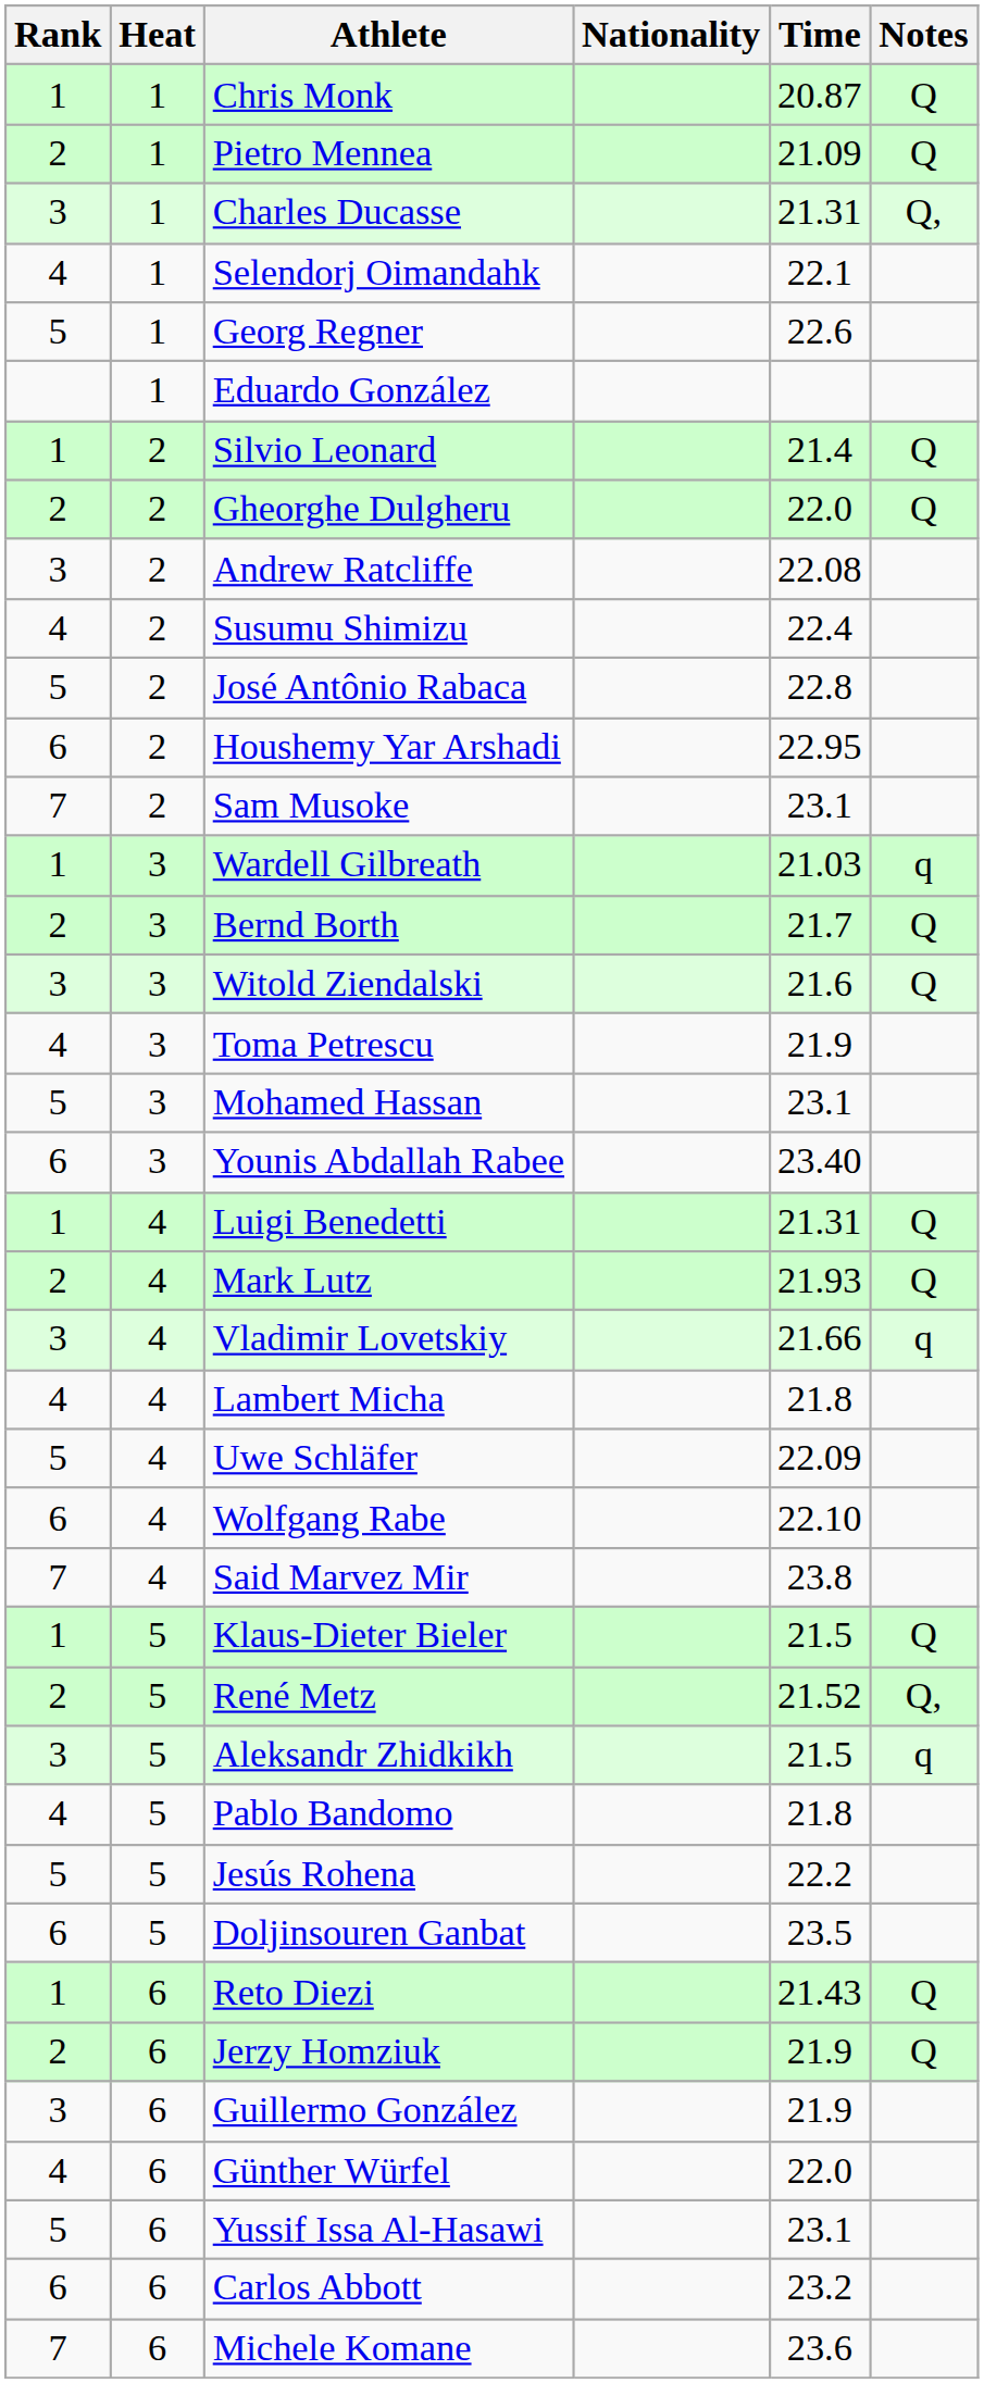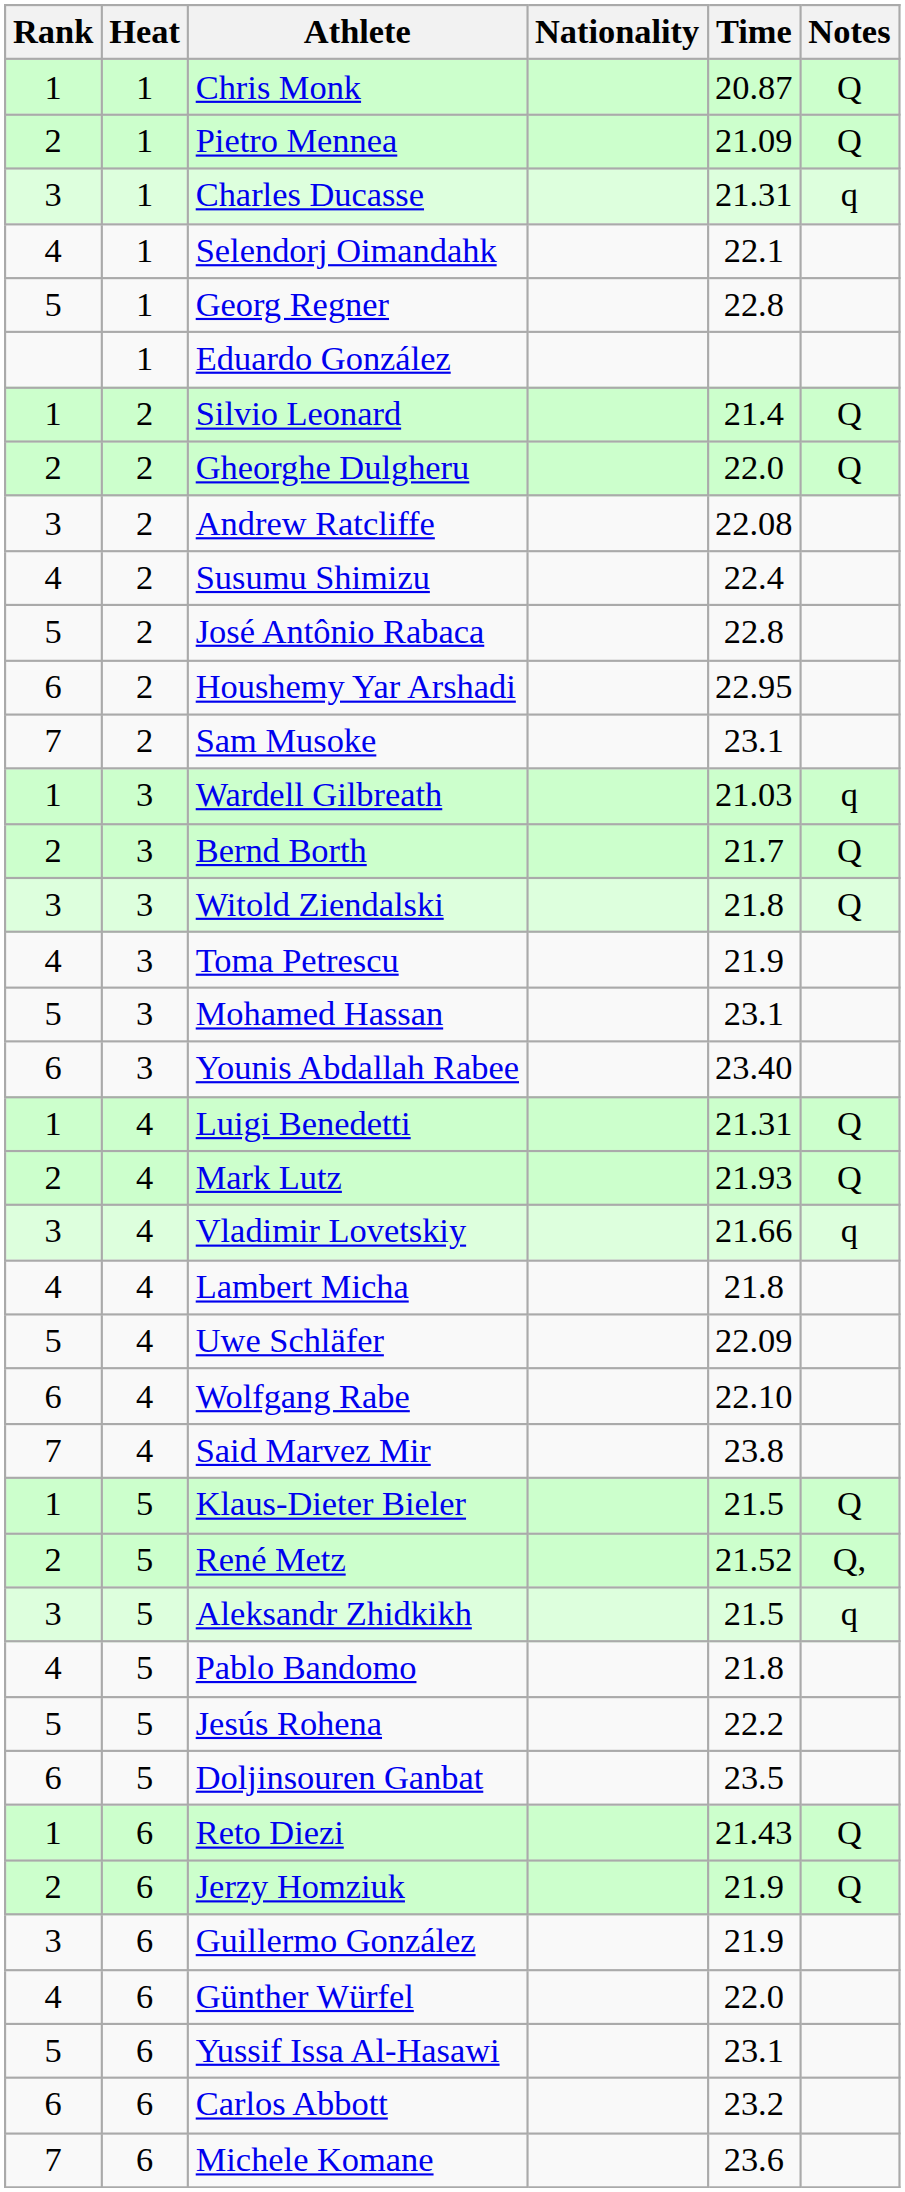 <table class="wikitable sortable" style="text-align:center">
 <tr>
 <th>Rank</th>
 <th>Heat</th>
 <th>Athlete</th>
 <th>Nationality</th>
 <th>Time</th>
 <th>Notes</th>
 </tr>
 <tr bgcolor=ccffcc>
 <td>1</td>
 <td>1</td>
 <td align=left><a href='#'>Chris Monk</a></td>
 <td align=left></td>
 <td>20.87</td>
 <td>Q</td>
 </tr>
 <tr bgcolor=ccffcc>
 <td>2</td>
 <td>1</td>
 <td align=left><a href='#'>Pietro Mennea</a></td>
 <td align=left></td>
 <td>21.09</td>
 <td>Q</td>
 </tr>
 <tr bgcolor=ddffdd>
 <td>3</td>
 <td>1</td>
 <td align=left><a href='#'>Charles Ducasse</a></td>
 <td align=left></td>
 <td>21.31</td>
-<td>Q,</td>
+<td>q</td>
 </tr>
 <tr>
 <td>4</td>
 <td>1</td>
 <td align=left><a href='#'>Selendorj Oimandahk</a></td>
 <td align=left></td>
 <td>22.1</td>
 <td></td>
 </tr>
 <tr>
 <td>5</td>
 <td>1</td>
 <td align=left><a href='#'>Georg Regner</a></td>
 <td align=left></td>
-<td>22.6</td>
+<td>22.8</td>
 <td></td>
 </tr>
 <tr>
 <td></td>
 <td>1</td>
 <td align=left><a href='#'>Eduardo González</a></td>
 <td align=left></td>
 <td></td>
 <td></td>
 </tr>
 <tr bgcolor=ccffcc>
 <td>1</td>
 <td>2</td>
 <td align=left><a href='#'>Silvio Leonard</a></td>
 <td align=left></td>
 <td>21.4</td>
 <td>Q</td>
 </tr>
 <tr bgcolor=ccffcc>
 <td>2</td>
 <td>2</td>
 <td align=left><a href='#'>Gheorghe Dulgheru</a></td>
 <td align=left></td>
 <td>22.0</td>
 <td>Q</td>
 </tr>
 <tr>
 <td>3</td>
 <td>2</td>
 <td align=left><a href='#'>Andrew Ratcliffe</a></td>
 <td align=left></td>
 <td>22.08</td>
 <td></td>
 </tr>
 <tr>
 <td>4</td>
 <td>2</td>
 <td align=left><a href='#'>Susumu Shimizu</a></td>
 <td align=left></td>
 <td>22.4</td>
 <td></td>
 </tr>
 <tr>
 <td>5</td>
 <td>2</td>
 <td align=left><a href='#'>José Antônio Rabaca</a></td>
 <td align=left></td>
 <td>22.8</td>
 <td></td>
 </tr>
 <tr>
 <td>6</td>
 <td>2</td>
 <td align=left><a href='#'>Houshemy Yar Arshadi</a></td>
 <td align=left></td>
 <td>22.95</td>
 <td></td>
 </tr>
 <tr>
 <td>7</td>
 <td>2</td>
 <td align=left><a href='#'>Sam Musoke</a></td>
 <td align=left></td>
 <td>23.1</td>
 <td></td>
 </tr>
 <tr bgcolor=ccffcc>
 <td>1</td>
 <td>3</td>
 <td align=left><a href='#'>Wardell Gilbreath</a></td>
 <td align=left></td>
 <td>21.03</td>
 <td>q</td>
 </tr>
 <tr bgcolor=ccffcc>
 <td>2</td>
 <td>3</td>
 <td align=left><a href='#'>Bernd Borth</a></td>
 <td align=left></td>
 <td>21.7</td>
 <td>Q</td>
 </tr>
 <tr bgcolor=ddffdd>
 <td>3</td>
 <td>3</td>
 <td align=left><a href='#'>Witold Ziendalski</a></td>
 <td align=left></td>
-<td>21.6</td>
+<td>21.8</td>
 <td>Q</td>
 </tr>
 <tr>
 <td>4</td>
 <td>3</td>
 <td align=left><a href='#'>Toma Petrescu</a></td>
 <td align=left></td>
 <td>21.9</td>
 <td></td>
 </tr>
 <tr>
 <td>5</td>
 <td>3</td>
 <td align=left><a href='#'>Mohamed Hassan</a></td>
 <td align=left></td>
 <td>23.1</td>
 <td></td>
 </tr>
 <tr>
 <td>6</td>
 <td>3</td>
 <td align=left><a href='#'>Younis Abdallah Rabee</a></td>
 <td align=left></td>
 <td>23.40</td>
 <td></td>
 </tr>
 <tr bgcolor=ccffcc>
 <td>1</td>
 <td>4</td>
 <td align=left><a href='#'>Luigi Benedetti</a></td>
 <td align=left></td>
 <td>21.31</td>
 <td>Q</td>
 </tr>
 <tr bgcolor=ccffcc>
 <td>2</td>
 <td>4</td>
 <td align=left><a href='#'>Mark Lutz</a></td>
 <td align=left></td>
 <td>21.93</td>
 <td>Q</td>
 </tr>
 <tr bgcolor=ddffdd>
 <td>3</td>
 <td>4</td>
 <td align=left><a href='#'>Vladimir Lovetskiy</a></td>
 <td align=left></td>
 <td>21.66</td>
 <td>q</td>
 </tr>
 <tr>
 <td>4</td>
 <td>4</td>
 <td align=left><a href='#'>Lambert Micha</a></td>
 <td align=left></td>
 <td>21.8</td>
 <td></td>
 </tr>
 <tr>
 <td>5</td>
 <td>4</td>
 <td align=left><a href='#'>Uwe Schläfer</a></td>
 <td align=left></td>
 <td>22.09</td>
 <td></td>
 </tr>
 <tr>
 <td>6</td>
 <td>4</td>
 <td align=left><a href='#'>Wolfgang Rabe</a></td>
 <td align=left></td>
 <td>22.10</td>
 <td></td>
 </tr>
 <tr>
 <td>7</td>
 <td>4</td>
 <td align=left><a href='#'>Said Marvez Mir</a></td>
 <td align=left></td>
 <td>23.8</td>
 <td></td>
 </tr>
 <tr bgcolor=ccffcc>
 <td>1</td>
 <td>5</td>
 <td align=left><a href='#'>Klaus-Dieter Bieler</a></td>
 <td align=left></td>
 <td>21.5</td>
 <td>Q</td>
 </tr>
 <tr bgcolor=ccffcc>
 <td>2</td>
 <td>5</td>
 <td align=left><a href='#'>René Metz</a></td>
 <td align=left></td>
 <td>21.52</td>
 <td>Q,</td>
 </tr>
 <tr bgcolor=ddffdd>
 <td>3</td>
 <td>5</td>
 <td align=left><a href='#'>Aleksandr Zhidkikh</a></td>
 <td align=left></td>
 <td>21.5</td>
 <td>q</td>
 </tr>
 <tr>
 <td>4</td>
 <td>5</td>
 <td align=left><a href='#'>Pablo Bandomo</a></td>
 <td align=left></td>
 <td>21.8</td>
 <td></td>
 </tr>
 <tr>
 <td>5</td>
 <td>5</td>
 <td align=left><a href='#'>Jesús Rohena</a></td>
 <td align=left></td>
 <td>22.2</td>
 <td></td>
 </tr>
 <tr>
 <td>6</td>
 <td>5</td>
 <td align=left><a href='#'>Doljinsouren Ganbat</a></td>
 <td align=left></td>
 <td>23.5</td>
 <td></td>
 </tr>
 <tr bgcolor=ccffcc>
 <td>1</td>
 <td>6</td>
 <td align=left><a href='#'>Reto Diezi</a></td>
 <td align=left></td>
 <td>21.43</td>
 <td>Q</td>
 </tr>
 <tr bgcolor=ccffcc>
 <td>2</td>
 <td>6</td>
 <td align=left><a href='#'>Jerzy Homziuk</a></td>
 <td align=left></td>
 <td>21.9</td>
 <td>Q</td>
 </tr>
 <tr>
 <td>3</td>
 <td>6</td>
 <td align=left><a href='#'>Guillermo González</a></td>
 <td align=left></td>
 <td>21.9</td>
 <td></td>
 </tr>
 <tr>
 <td>4</td>
 <td>6</td>
 <td align=left><a href='#'>Günther Würfel</a></td>
 <td align=left></td>
 <td>22.0</td>
 <td></td>
 </tr>
 <tr>
 <td>5</td>
 <td>6</td>
 <td align=left><a href='#'>Yussif Issa Al-Hasawi</a></td>
 <td align=left></td>
 <td>23.1</td>
 <td></td>
 </tr>
 <tr>
 <td>6</td>
 <td>6</td>
 <td align=left><a href='#'>Carlos Abbott</a></td>
 <td align=left></td>
 <td>23.2</td>
 <td></td>
 </tr>
 <tr>
 <td>7</td>
 <td>6</td>
 <td align=left><a href='#'>Michele Komane</a></td>
 <td align=left></td>
 <td>23.6</td>
 <td></td>
 </tr>
 </table>
